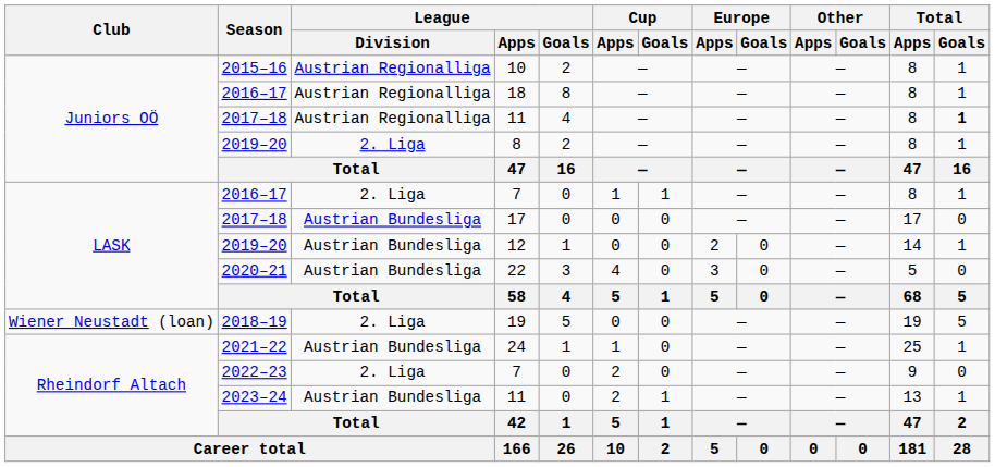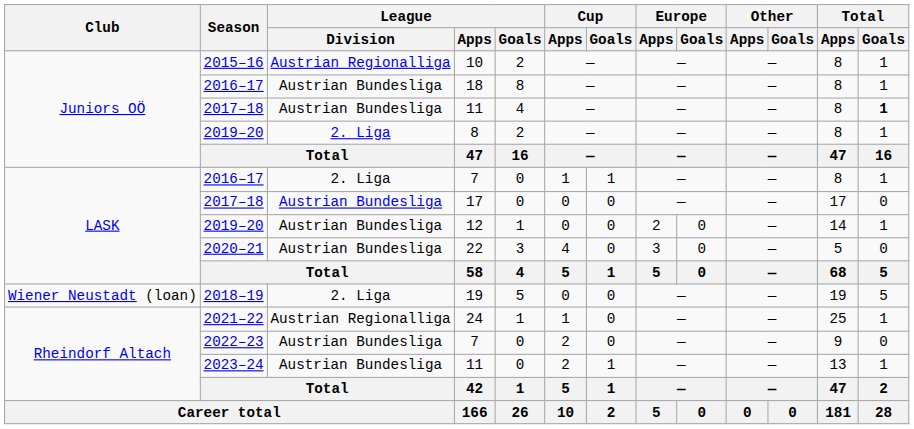 <table class="wikitable" style="text-align:center">
 <tr>
 <th rowspan="2">Club</th>
 <th rowspan="2">Season</th>
 <th colspan="3">League</th>
 <th colspan="2">Cup</th>
 <th colspan="2">Europe</th>
 <th colspan="2">Other</th>
 <th colspan="2">Total</th>
 </tr>
 <tr>
 <th>Division</th>
 <th>Apps</th>
 <th>Goals</th>
 <th>Apps</th>
 <th>Goals</th>
 <th>Apps</th>
 <th>Goals</th>
 <th>Apps</th>
 <th>Goals</th>
 <th>Apps</th>
 <th>Goals</th>
 </tr>
 <tr>
 <td rowspan="5"><a href='#'>Juniors OÖ</a></td>
 <td><a href='#'>2015–16</a></td>
 <td><a href='#'>Austrian Regionalliga</a></td>
 <td>10</td>
 <td>2</td>
 <td colspan="2">—</td>
 <td colspan="2">—</td>
 <td colspan="2">—</td>
 <td>8</td>
 <td>1</td>
 </tr>
 <tr>
 <td><a href='#'>2016–17</a></td>
-<td>Austrian Regionalliga</td>
+<td>Austrian Bundesliga</td>
 <td>18</td>
 <td>8</td>
 <td colspan="2">—</td>
 <td colspan="2">—</td>
 <td colspan="2">—</td>
 <td>8</td>
 <td>1</td>
 </tr>
 <tr>
 <td><a href='#'>2017–18</a></td>
-<td>Austrian Regionalliga</td>
+<td>Austrian Bundesliga</td>
 <td>11</td>
 <td>4</td>
 <td colspan="2">—</td>
 <td colspan="2">—</td>
 <td colspan="2">—</td>
 <td>8</td>
 <td><strong>1</strong></td>
 </tr>
 <tr>
 <td><a href='#'>2019–20</a></td>
 <td><a href='#'>2. Liga</a></td>
 <td>8</td>
 <td>2</td>
 <td colspan="2">—</td>
 <td colspan="2">—</td>
 <td colspan="2">—</td>
 <td>8</td>
 <td>1</td>
 </tr>
 <tr>
 <th colspan="2">Total</th>
 <th>47</th>
 <th>16</th>
 <th colspan="2">—</th>
 <th colspan="2">—</th>
 <th colspan="2">—</th>
 <th>47</th>
 <th>16</th>
 </tr>
 <tr>
 <td rowspan="5"><a href='#'>LASK</a></td>
 <td><a href='#'>2016–17</a></td>
 <td>2. Liga</td>
 <td>7</td>
 <td>0</td>
 <td>1</td>
 <td>1</td>
 <td colspan="2">—</td>
 <td colspan="2">—</td>
 <td>8</td>
 <td>1</td>
 </tr>
 <tr>
 <td><a href='#'>2017–18</a></td>
 <td><a href='#'>Austrian Bundesliga</a></td>
 <td>17</td>
 <td>0</td>
 <td>0</td>
 <td>0</td>
 <td colspan="2">—</td>
 <td colspan="2">—</td>
 <td>17</td>
 <td>0</td>
 </tr>
 <tr>
 <td><a href='#'>2019–20</a></td>
 <td>Austrian Bundesliga</td>
 <td>12</td>
 <td>1</td>
 <td>0</td>
 <td>0</td>
 <td>2</td>
 <td>0</td>
 <td colspan="2">—</td>
 <td>14</td>
 <td>1</td>
 </tr>
 <tr>
 <td><a href='#'>2020–21</a></td>
 <td>Austrian Bundesliga</td>
 <td>22</td>
 <td>3</td>
 <td>4</td>
 <td>0</td>
 <td>3</td>
 <td>0</td>
 <td colspan="2">—</td>
 <td>5</td>
 <td>0</td>
 </tr>
 <tr>
 <th colspan="2">Total</th>
 <th>58</th>
 <th>4</th>
 <th>5</th>
 <th>1</th>
 <th>5</th>
 <th>0</th>
 <th colspan="2">—</th>
 <th>68</th>
 <th>5</th>
 </tr>
 <tr>
 <td><a href='#'>Wiener Neustadt</a> (loan)</td>
 <td><a href='#'>2018–19</a></td>
 <td>2. Liga</td>
 <td>19</td>
 <td>5</td>
 <td>0</td>
 <td>0</td>
 <td colspan="2">—</td>
 <td colspan="2">—</td>
 <td>19</td>
 <td>5</td>
 </tr>
 <tr>
 <td rowspan="4"><a href='#'>Rheindorf Altach</a></td>
 <td><a href='#'>2021–22</a></td>
-<td>Austrian Bundesliga</td>
+<td>Austrian Regionalliga</td>
 <td>24</td>
 <td>1</td>
 <td>1</td>
 <td>0</td>
 <td colspan="2">—</td>
 <td colspan="2">—</td>
 <td>25</td>
 <td>1</td>
 </tr>
 <tr>
 <td><a href='#'>2022–23</a></td>
-<td>2. Liga</td>
+<td>Austrian Bundesliga</td>
 <td>7</td>
 <td>0</td>
 <td>2</td>
 <td>0</td>
 <td colspan="2">—</td>
 <td colspan="2">—</td>
 <td>9</td>
 <td>0</td>
 </tr>
 <tr>
 <td><a href='#'>2023–24</a></td>
 <td>Austrian Bundesliga</td>
 <td>11</td>
 <td>0</td>
 <td>2</td>
 <td>1</td>
 <td colspan="2">—</td>
 <td colspan="2">—</td>
 <td>13</td>
 <td>1</td>
 </tr>
 <tr>
 <th colspan="2">Total</th>
 <th>42</th>
 <th>1</th>
 <th>5</th>
 <th>1</th>
 <th colspan="2">—</th>
 <th colspan="2">—</th>
 <th>47</th>
 <th>2</th>
 </tr>
 <tr>
 <th colspan="3">Career total</th>
 <th>166</th>
 <th>26</th>
 <th>10</th>
 <th>2</th>
 <th>5</th>
 <th>0</th>
 <th>0</th>
 <th>0</th>
 <th>181</th>
 <th>28</th>
 </tr>
 </table>
